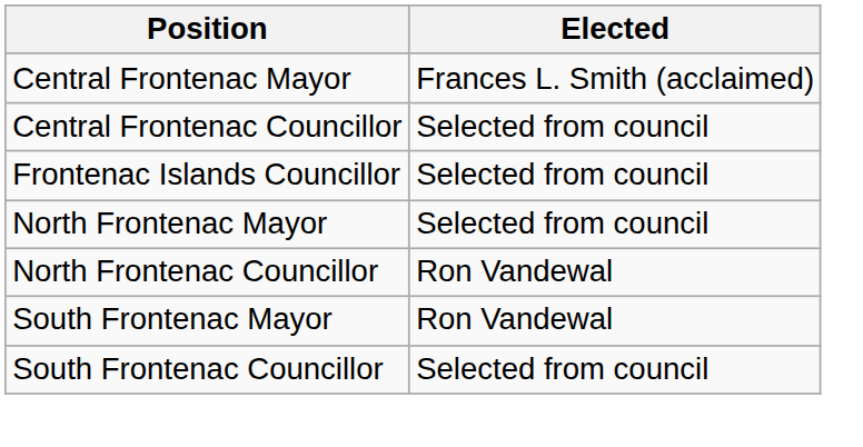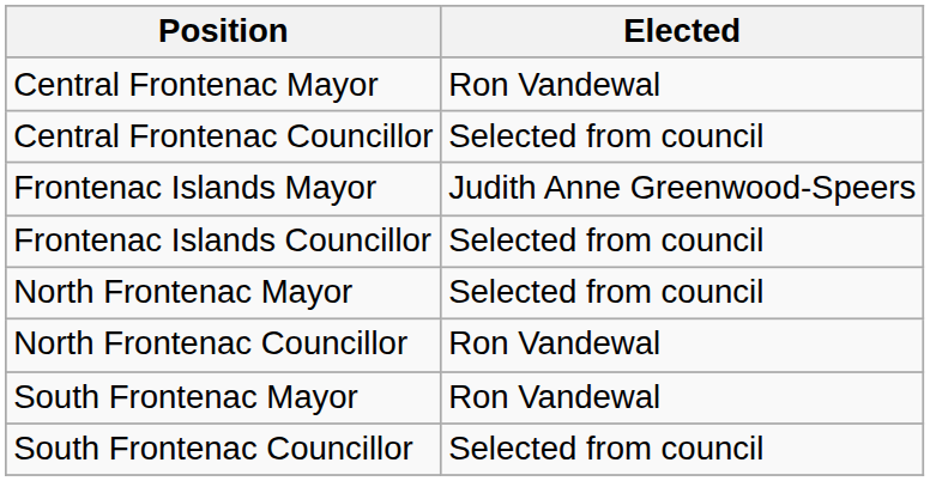 <table class="wikitable">
 <tr>
 <th>Position</th>
 <th>Elected</th>
 </tr>
 <tr>
 <td>Central Frontenac Mayor</td>
-<td>Frances L. Smith (acclaimed)</td>
+<td>Ron Vandewal</td>
 </tr>
 <tr>
 <td>Central Frontenac Councillor</td>
 <td>Selected from council</td>
+</tr>
+<tr>
+<td>Frontenac Islands Mayor</td>
+<td>Judith Anne Greenwood-Speers</td>
 </tr>
 <tr>
 <td>Frontenac Islands Councillor</td>
 <td>Selected from council</td>
 </tr>
 <tr>
 <td>North Frontenac Mayor</td>
 <td>Selected from council</td>
 </tr>
 <tr>
 <td>North Frontenac Councillor</td>
 <td>Ron Vandewal</td>
 </tr>
 <tr>
 <td>South Frontenac Mayor</td>
 <td>Ron Vandewal</td>
 </tr>
 <tr>
 <td>South Frontenac Councillor</td>
 <td>Selected from council</td>
 </tr>
 </table>
